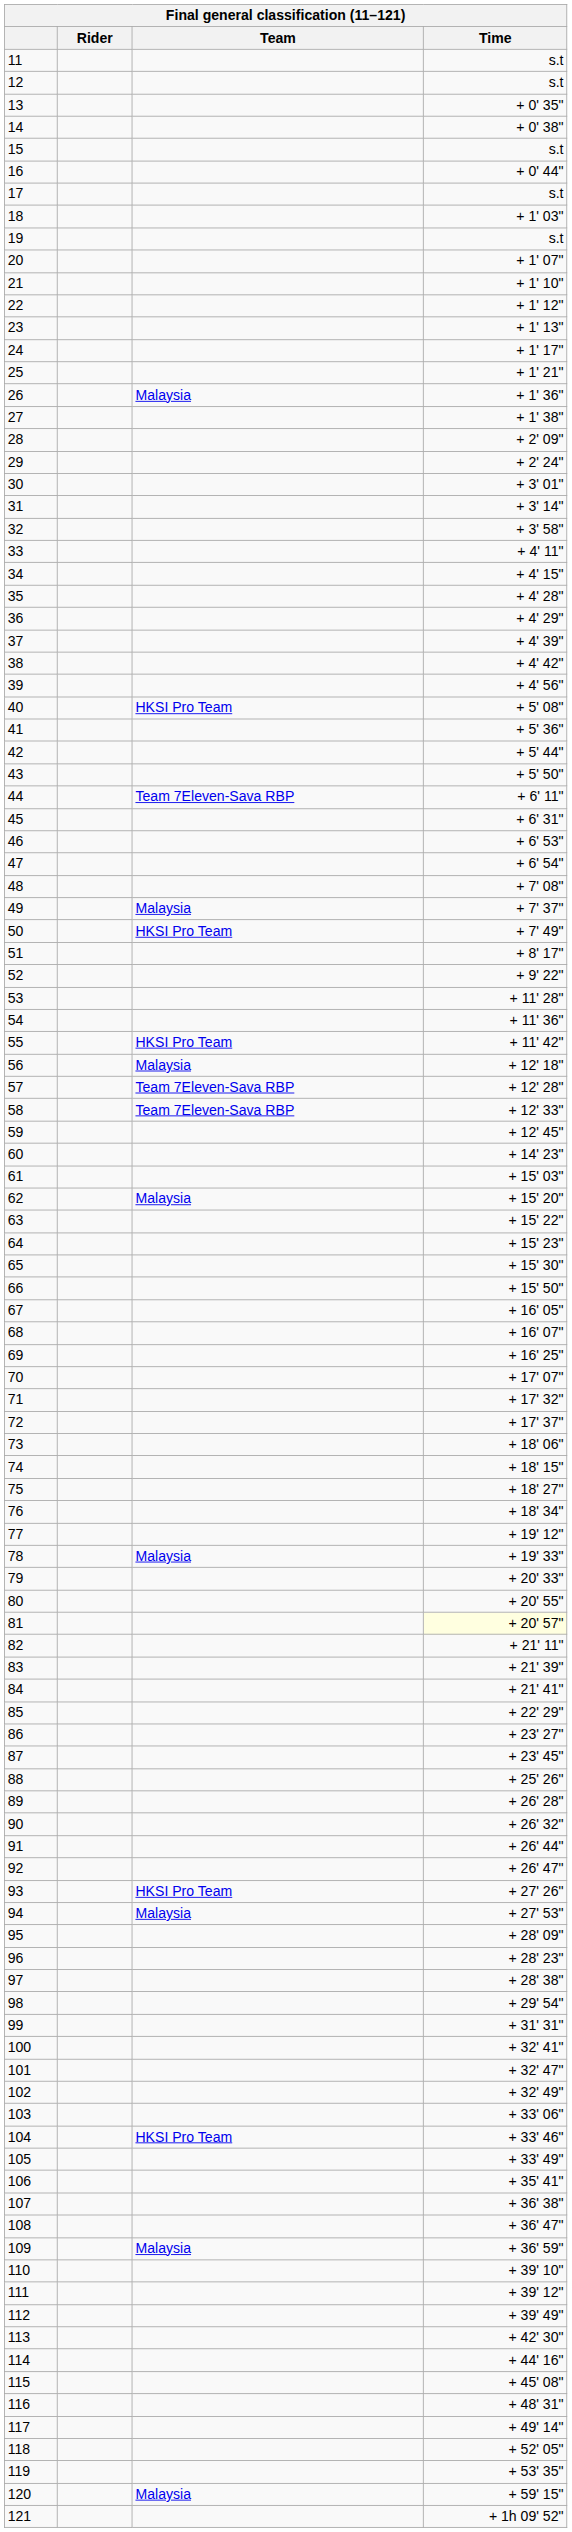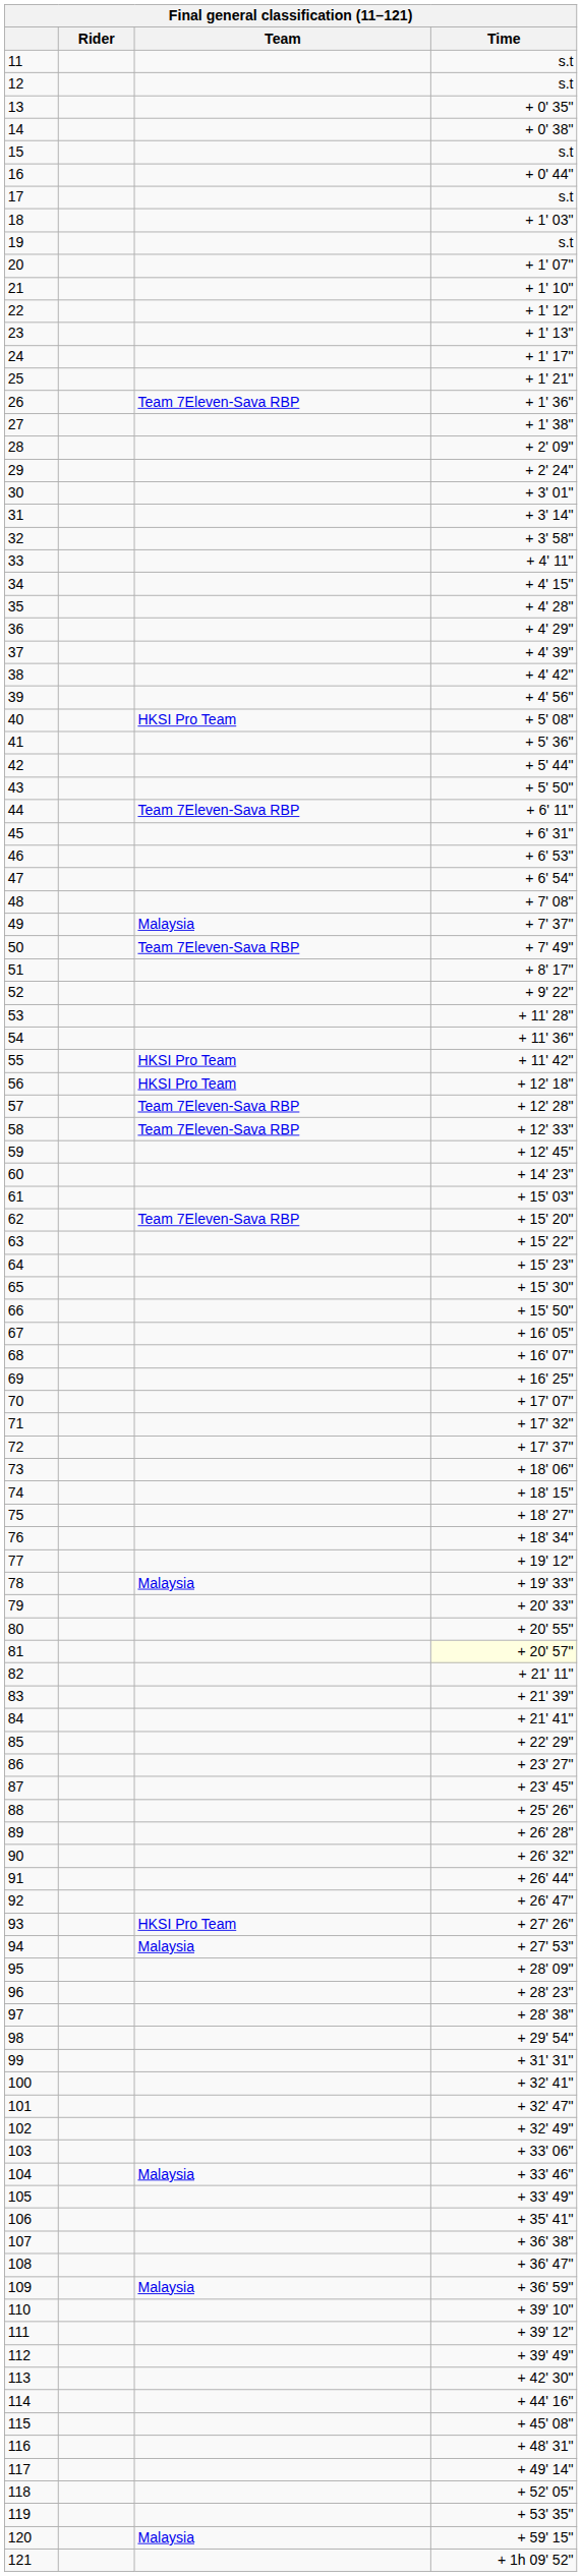 <table class="collapsible collapsed wikitable" style="width:40em;margin-top:0">
 <tr>
 <th colspan=4>Final general classification (11–121)</th>
 </tr>
 <tr>
 <th></th>
 <th>Rider</th>
 <th>Team</th>
 <th>Time</th>
 </tr>
 <tr>
 <td>11</td>
 <td></td>
 <td></td>
 <td align="right">s.t</td>
 </tr>
 <tr>
 <td>12</td>
 <td></td>
 <td></td>
 <td align="right">s.t</td>
 </tr>
 <tr>
 <td>13</td>
 <td></td>
 <td></td>
 <td align="right">+  0' 35"</td>
 </tr>
 <tr>
 <td>14</td>
 <td></td>
 <td></td>
 <td align="right">+  0' 38"</td>
 </tr>
 <tr>
 <td>15</td>
 <td></td>
 <td></td>
 <td align="right">s.t</td>
 </tr>
 <tr>
 <td>16</td>
 <td></td>
 <td></td>
 <td align="right">+ 0' 44"</td>
 </tr>
 <tr>
 <td>17</td>
 <td></td>
 <td></td>
 <td align="right">s.t</td>
 </tr>
 <tr>
 <td>18</td>
 <td></td>
 <td></td>
 <td align="right">+ 1' 03"</td>
 </tr>
 <tr>
 <td>19</td>
 <td></td>
 <td></td>
 <td align="right">s.t</td>
 </tr>
 <tr>
 <td>20</td>
 <td></td>
 <td></td>
 <td align="right">+ 1' 07"</td>
 </tr>
 <tr>
 <td>21</td>
 <td></td>
 <td></td>
 <td align="right">+ 1' 10"</td>
 </tr>
 <tr>
 <td>22</td>
 <td></td>
 <td></td>
 <td align="right">+ 1' 12"</td>
 </tr>
 <tr>
 <td>23</td>
 <td></td>
 <td></td>
 <td align="right">+ 1' 13"</td>
 </tr>
 <tr>
 <td>24</td>
 <td></td>
 <td></td>
 <td align="right">+ 1' 17"</td>
 </tr>
 <tr>
 <td>25</td>
 <td></td>
 <td></td>
 <td align="right">+ 1' 21"</td>
 </tr>
 <tr>
 <td>26</td>
 <td></td>
-<td><a href='#'>Malaysia</a></td>
+<td><a href='#'>Team 7Eleven-Sava RBP</a></td>
 <td align="right">+ 1' 36"</td>
 </tr>
 <tr>
 <td>27</td>
 <td></td>
 <td></td>
 <td align="right">+ 1' 38"</td>
 </tr>
 <tr>
 <td>28</td>
 <td></td>
 <td></td>
 <td align="right">+ 2' 09"</td>
 </tr>
 <tr>
 <td>29</td>
 <td></td>
 <td></td>
 <td align="right">+ 2' 24"</td>
 </tr>
 <tr>
 <td>30</td>
 <td></td>
 <td></td>
 <td align="right">+ 3' 01"</td>
 </tr>
 <tr>
 <td>31</td>
 <td></td>
 <td></td>
 <td align="right">+ 3' 14"</td>
 </tr>
 <tr>
 <td>32</td>
 <td></td>
 <td></td>
 <td align="right">+ 3' 58"</td>
 </tr>
 <tr>
 <td>33</td>
 <td></td>
 <td></td>
 <td align="right">+ 4' 11"</td>
 </tr>
 <tr>
 <td>34</td>
 <td></td>
 <td></td>
 <td align="right">+ 4' 15"</td>
 </tr>
 <tr>
 <td>35</td>
 <td></td>
 <td></td>
 <td align="right">+ 4' 28"</td>
 </tr>
 <tr>
 <td>36</td>
 <td></td>
 <td></td>
 <td align="right">+ 4' 29"</td>
 </tr>
 <tr>
 <td>37</td>
 <td></td>
 <td></td>
 <td align="right">+ 4' 39"</td>
 </tr>
 <tr>
 <td>38</td>
 <td></td>
 <td></td>
 <td align="right">+ 4' 42"</td>
 </tr>
 <tr>
 <td>39</td>
 <td></td>
 <td></td>
 <td align="right">+ 4' 56"</td>
 </tr>
 <tr>
 <td>40</td>
 <td></td>
 <td><a href='#'>HKSI Pro Team</a></td>
 <td align="right">+ 5' 08"</td>
 </tr>
 <tr>
 <td>41</td>
 <td></td>
 <td></td>
 <td align="right">+ 5' 36"</td>
 </tr>
 <tr>
 <td>42</td>
 <td></td>
 <td></td>
 <td align="right">+ 5' 44"</td>
 </tr>
 <tr>
 <td>43</td>
 <td></td>
 <td></td>
 <td align="right">+ 5' 50"</td>
 </tr>
 <tr>
 <td>44</td>
 <td></td>
 <td><a href='#'>Team 7Eleven-Sava RBP</a></td>
 <td align="right">+ 6' 11"</td>
 </tr>
 <tr>
 <td>45</td>
 <td></td>
 <td></td>
 <td align="right">+ 6' 31"</td>
 </tr>
 <tr>
 <td>46</td>
 <td></td>
 <td></td>
 <td align="right">+ 6' 53"</td>
 </tr>
 <tr>
 <td>47</td>
 <td></td>
 <td></td>
 <td align="right">+ 6' 54"</td>
 </tr>
 <tr>
 <td>48</td>
 <td></td>
 <td></td>
 <td align="right">+ 7' 08"</td>
 </tr>
 <tr>
 <td>49</td>
 <td></td>
 <td><a href='#'>Malaysia</a></td>
 <td align="right">+ 7' 37"</td>
 </tr>
 <tr>
 <td>50</td>
 <td></td>
-<td><a href='#'>HKSI Pro Team</a></td>
+<td><a href='#'>Team 7Eleven-Sava RBP</a></td>
 <td align="right">+ 7' 49"</td>
 </tr>
 <tr>
 <td>51</td>
 <td></td>
 <td></td>
 <td align="right">+ 8' 17"</td>
 </tr>
 <tr>
 <td>52</td>
 <td></td>
 <td></td>
 <td align="right">+ 9' 22"</td>
 </tr>
 <tr>
 <td>53</td>
 <td></td>
 <td></td>
 <td align="right">+ 11' 28"</td>
 </tr>
 <tr>
 <td>54</td>
 <td></td>
 <td></td>
 <td align="right">+ 11' 36"</td>
 </tr>
 <tr>
 <td>55</td>
 <td></td>
 <td><a href='#'>HKSI Pro Team</a></td>
 <td align="right">+ 11' 42"</td>
 </tr>
 <tr>
 <td>56</td>
 <td></td>
-<td><a href='#'>Malaysia</a></td>
+<td><a href='#'>HKSI Pro Team</a></td>
 <td align="right">+ 12' 18"</td>
 </tr>
 <tr>
 <td>57</td>
 <td></td>
 <td><a href='#'>Team 7Eleven-Sava RBP</a></td>
 <td align="right">+ 12' 28"</td>
 </tr>
 <tr>
 <td>58</td>
 <td></td>
 <td><a href='#'>Team 7Eleven-Sava RBP</a></td>
 <td align="right">+ 12' 33"</td>
 </tr>
 <tr>
 <td>59</td>
 <td></td>
 <td></td>
 <td align="right">+ 12' 45"</td>
 </tr>
 <tr>
 <td>60</td>
 <td></td>
 <td></td>
 <td align="right">+ 14' 23"</td>
 </tr>
 <tr>
 <td>61</td>
 <td></td>
 <td></td>
 <td align="right">+ 15' 03"</td>
 </tr>
 <tr>
 <td>62</td>
 <td></td>
-<td><a href='#'>Malaysia</a></td>
+<td><a href='#'>Team 7Eleven-Sava RBP</a></td>
 <td align="right">+ 15' 20"</td>
 </tr>
 <tr>
 <td>63</td>
 <td></td>
 <td></td>
 <td align="right">+ 15' 22"</td>
 </tr>
 <tr>
 <td>64</td>
 <td></td>
 <td></td>
 <td align="right">+ 15' 23"</td>
 </tr>
 <tr>
 <td>65</td>
 <td></td>
 <td></td>
 <td align="right">+ 15' 30"</td>
 </tr>
 <tr>
 <td>66</td>
 <td></td>
 <td></td>
 <td align="right">+ 15' 50"</td>
 </tr>
 <tr>
 <td>67</td>
 <td></td>
 <td></td>
 <td align="right">+ 16' 05"</td>
 </tr>
 <tr>
 <td>68</td>
 <td></td>
 <td></td>
 <td align="right">+ 16' 07"</td>
 </tr>
 <tr>
 <td>69</td>
 <td></td>
 <td></td>
 <td align="right">+ 16' 25"</td>
 </tr>
 <tr>
 <td>70</td>
 <td></td>
 <td></td>
 <td align="right">+ 17' 07"</td>
 </tr>
 <tr>
 <td>71</td>
 <td></td>
 <td></td>
 <td align="right">+ 17' 32"</td>
 </tr>
 <tr>
 <td>72</td>
 <td></td>
 <td></td>
 <td align="right">+ 17' 37"</td>
 </tr>
 <tr>
 <td>73</td>
 <td></td>
 <td></td>
 <td align="right">+ 18' 06"</td>
 </tr>
 <tr>
 <td>74</td>
 <td></td>
 <td></td>
 <td align="right">+ 18' 15"</td>
 </tr>
 <tr>
 <td>75</td>
 <td></td>
 <td></td>
 <td align="right">+ 18' 27"</td>
 </tr>
 <tr>
 <td>76</td>
 <td></td>
 <td></td>
 <td align="right">+ 18' 34"</td>
 </tr>
 <tr>
 <td>77</td>
 <td></td>
 <td></td>
 <td align="right">+ 19' 12"</td>
 </tr>
 <tr>
 <td>78</td>
 <td></td>
 <td><a href='#'>Malaysia</a></td>
 <td align="right">+ 19' 33"</td>
 </tr>
 <tr>
 <td>79</td>
 <td></td>
 <td></td>
 <td align="right">+ 20' 33"</td>
 </tr>
 <tr>
 <td>80</td>
 <td></td>
 <td></td>
 <td align="right">+ 20' 55"</td>
 </tr>
 <tr>
 <td>81</td>
 <td></td>
 <td></td>
 <td align="right" style="background: lightyellow;">+ 20' 57"</td>
 </tr>
 <tr>
 <td>82</td>
 <td></td>
 <td></td>
 <td align="right">+ 21' 11"</td>
 </tr>
 <tr>
 <td>83</td>
 <td></td>
 <td></td>
 <td align="right">+ 21' 39"</td>
 </tr>
 <tr>
 <td>84</td>
 <td></td>
 <td></td>
 <td align="right">+ 21' 41"</td>
 </tr>
 <tr>
 <td>85</td>
 <td></td>
 <td></td>
 <td align="right">+ 22' 29"</td>
 </tr>
 <tr>
 <td>86</td>
 <td></td>
 <td></td>
 <td align="right">+ 23' 27"</td>
 </tr>
 <tr>
 <td>87</td>
 <td></td>
 <td></td>
 <td align="right">+ 23' 45"</td>
 </tr>
 <tr>
 <td>88</td>
 <td></td>
 <td></td>
 <td align="right">+ 25' 26"</td>
 </tr>
 <tr>
 <td>89</td>
 <td></td>
 <td></td>
 <td align="right">+ 26' 28"</td>
 </tr>
 <tr>
 <td>90</td>
 <td></td>
 <td></td>
 <td align="right">+ 26' 32"</td>
 </tr>
 <tr>
 <td>91</td>
 <td></td>
 <td></td>
 <td align="right">+ 26' 44"</td>
 </tr>
 <tr>
 <td>92</td>
 <td></td>
 <td></td>
 <td align="right">+ 26' 47"</td>
 </tr>
 <tr>
 <td>93</td>
 <td></td>
 <td><a href='#'>HKSI Pro Team</a></td>
 <td align="right">+ 27' 26"</td>
 </tr>
 <tr>
 <td>94</td>
 <td></td>
 <td><a href='#'>Malaysia</a></td>
 <td align="right">+ 27' 53"</td>
 </tr>
 <tr>
 <td>95</td>
 <td></td>
 <td></td>
 <td align="right">+ 28' 09"</td>
 </tr>
 <tr>
 <td>96</td>
 <td></td>
 <td></td>
 <td align="right">+ 28' 23"</td>
 </tr>
 <tr>
 <td>97</td>
 <td></td>
 <td></td>
 <td align="right">+ 28' 38"</td>
 </tr>
 <tr>
 <td>98</td>
 <td></td>
 <td></td>
 <td align="right">+ 29' 54"</td>
 </tr>
 <tr>
 <td>99</td>
 <td></td>
 <td></td>
 <td align="right">+ 31' 31"</td>
 </tr>
 <tr>
 <td>100</td>
 <td></td>
 <td></td>
 <td align="right">+ 32' 41"</td>
 </tr>
 <tr>
 <td>101</td>
 <td></td>
 <td></td>
 <td align="right">+ 32' 47"</td>
 </tr>
 <tr>
 <td>102</td>
 <td></td>
 <td></td>
 <td align="right">+ 32' 49"</td>
 </tr>
 <tr>
 <td>103</td>
 <td></td>
 <td></td>
 <td align="right">+ 33' 06"</td>
 </tr>
 <tr>
 <td>104</td>
 <td></td>
-<td><a href='#'>HKSI Pro Team</a></td>
+<td><a href='#'>Malaysia</a></td>
 <td align="right">+ 33' 46"</td>
 </tr>
 <tr>
 <td>105</td>
 <td></td>
 <td></td>
 <td align="right">+ 33' 49"</td>
 </tr>
 <tr>
 <td>106</td>
 <td></td>
 <td></td>
 <td align="right">+ 35' 41"</td>
 </tr>
 <tr>
 <td>107</td>
 <td></td>
 <td></td>
 <td align="right">+ 36' 38"</td>
 </tr>
 <tr>
 <td>108</td>
 <td></td>
 <td></td>
 <td align="right">+ 36' 47"</td>
 </tr>
 <tr>
 <td>109</td>
 <td></td>
 <td><a href='#'>Malaysia</a></td>
 <td align="right">+ 36' 59"</td>
 </tr>
 <tr>
 <td>110</td>
 <td></td>
 <td></td>
 <td align="right">+ 39' 10"</td>
 </tr>
 <tr>
 <td>111</td>
 <td></td>
 <td></td>
 <td align="right">+ 39' 12"</td>
 </tr>
 <tr>
 <td>112</td>
 <td></td>
 <td></td>
 <td align="right">+ 39' 49"</td>
 </tr>
 <tr>
 <td>113</td>
 <td></td>
 <td></td>
 <td align="right">+ 42' 30"</td>
 </tr>
 <tr>
 <td>114</td>
 <td></td>
 <td></td>
 <td align="right">+ 44' 16"</td>
 </tr>
 <tr>
 <td>115</td>
 <td></td>
 <td></td>
 <td align="right">+ 45' 08"</td>
 </tr>
 <tr>
 <td>116</td>
 <td></td>
 <td></td>
 <td align="right">+ 48' 31"</td>
 </tr>
 <tr>
 <td>117</td>
 <td></td>
 <td></td>
 <td align="right">+ 49' 14"</td>
 </tr>
 <tr>
 <td>118</td>
 <td></td>
 <td></td>
 <td align="right">+ 52' 05"</td>
 </tr>
 <tr>
 <td>119</td>
 <td></td>
 <td></td>
 <td align="right">+ 53' 35"</td>
 </tr>
 <tr>
 <td>120</td>
 <td></td>
 <td><a href='#'>Malaysia</a></td>
 <td align="right">+ 59' 15"</td>
 </tr>
 <tr>
 <td>121</td>
 <td></td>
 <td></td>
 <td align="right">+ 1h 09' 52"</td>
 </tr>
 </table>
